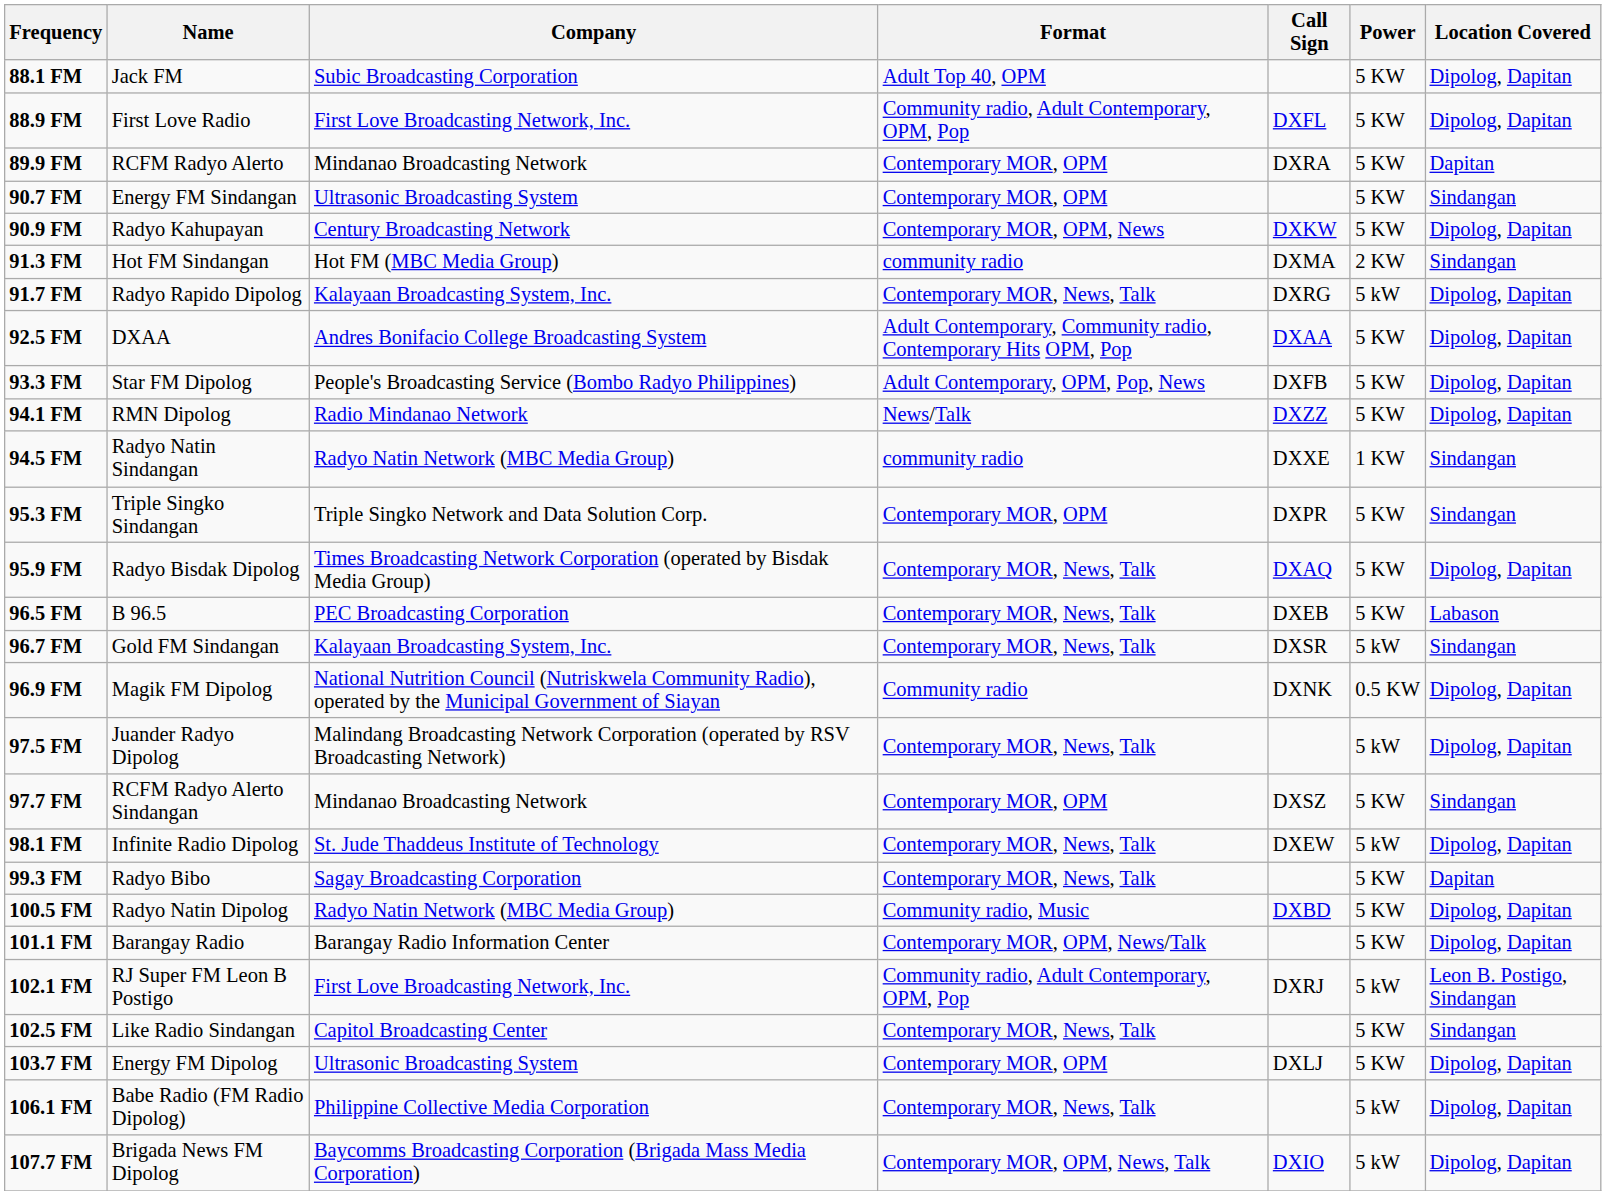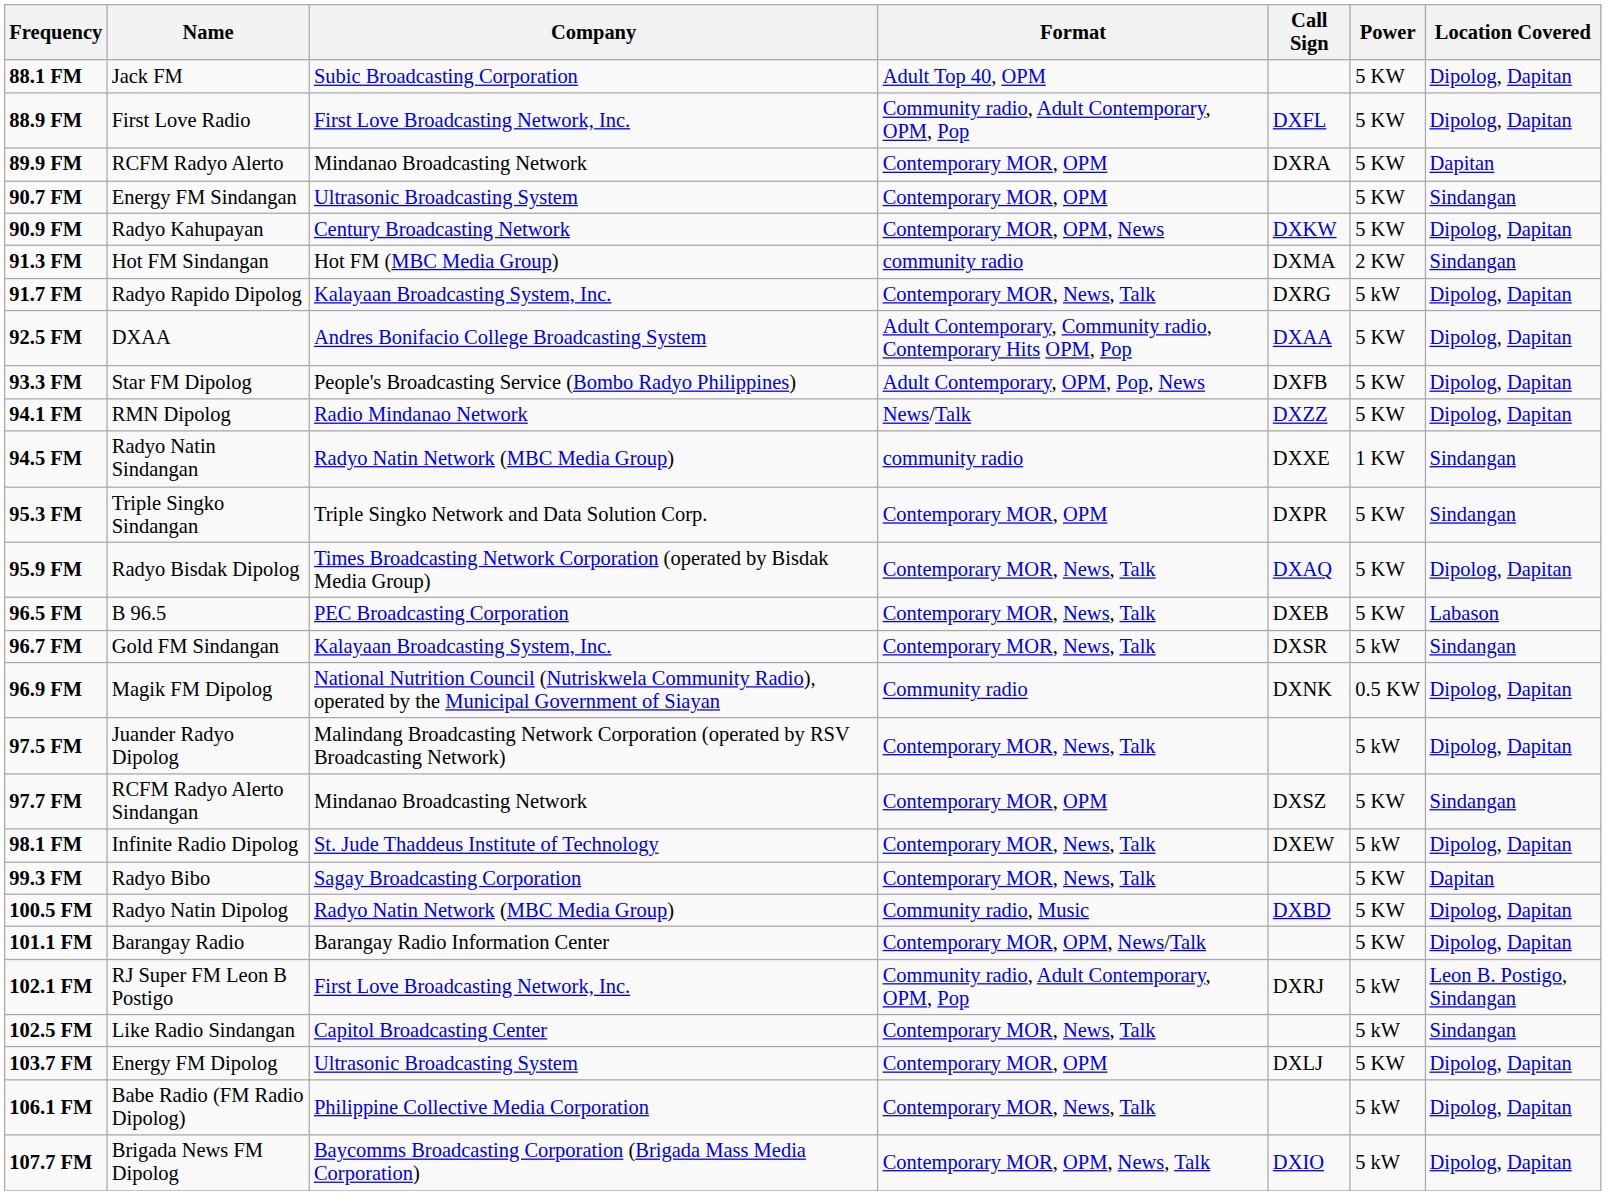 <table class="sortable wikitable">
 <tr>
 <th>Frequency</th>
 <th>Name</th>
 <th>Company</th>
 <th>Format</th>
 <th>Call Sign</th>
 <th>Power</th>
 <th>Location Covered</th>
 </tr>
 <tr>
 <td><strong>88.1 FM</strong></td>
 <td>Jack FM</td>
 <td><a href='#'>Subic Broadcasting Corporation</a></td>
 <td><a href='#'>Adult Top 40</a>, <a href='#'>OPM</a></td>
 <td></td>
 <td>5 KW</td>
 <td><a href='#'>Dipolog</a>, <a href='#'>Dapitan</a></td>
 </tr>
 <tr>
 <td><strong>88.9 FM</strong></td>
 <td>First Love Radio</td>
 <td><a href='#'>First Love Broadcasting Network, Inc.</a></td>
 <td><a href='#'>Community radio</a>, <a href='#'>Adult Contemporary</a>, <a href='#'>OPM</a>, <a href='#'>Pop</a></td>
 <td><a href='#'>DXFL</a></td>
 <td>5 KW</td>
 <td><a href='#'>Dipolog</a>, <a href='#'>Dapitan</a></td>
 </tr>
 <tr>
 <td><strong>89.9 FM</strong></td>
 <td>RCFM Radyo Alerto</td>
 <td>Mindanao Broadcasting Network</td>
 <td><a href='#'>Contemporary MOR</a>, <a href='#'>OPM</a></td>
 <td>DXRA</td>
 <td>5 KW</td>
 <td><a href='#'>Dapitan</a></td>
 </tr>
 <tr>
 <td><strong>90.7 FM</strong></td>
 <td>Energy FM Sindangan</td>
 <td><a href='#'>Ultrasonic Broadcasting System</a></td>
 <td><a href='#'>Contemporary MOR</a>, <a href='#'>OPM</a></td>
 <td></td>
 <td>5 KW</td>
 <td><a href='#'>Sindangan</a></td>
 </tr>
 <tr>
 <td><strong>90.9 FM</strong></td>
 <td>Radyo Kahupayan</td>
 <td><a href='#'>Century Broadcasting Network</a></td>
 <td><a href='#'>Contemporary MOR</a>, <a href='#'>OPM</a>, <a href='#'>News</a></td>
 <td><a href='#'>DXKW</a></td>
 <td>5 KW</td>
 <td><a href='#'>Dipolog</a>, <a href='#'>Dapitan</a></td>
 </tr>
 <tr>
 <td><strong>91.3 FM</strong></td>
 <td>Hot FM Sindangan</td>
 <td>Hot FM (<a href='#'>MBC Media Group</a>)</td>
 <td><a href='#'>community radio</a></td>
 <td>DXMA</td>
 <td>2 KW</td>
 <td><a href='#'>Sindangan</a></td>
 </tr>
 <tr>
 <td><strong>91.7 FM</strong></td>
 <td>Radyo Rapido Dipolog</td>
 <td><a href='#'>Kalayaan Broadcasting System, Inc.</a></td>
 <td><a href='#'>Contemporary MOR</a>, <a href='#'>News</a>, <a href='#'>Talk</a></td>
 <td>DXRG</td>
 <td>5 kW</td>
 <td><a href='#'>Dipolog</a>, <a href='#'>Dapitan</a></td>
 </tr>
 <tr>
 <td><strong>92.5 FM</strong></td>
 <td>DXAA</td>
 <td><a href='#'>Andres Bonifacio College Broadcasting System</a></td>
 <td><a href='#'>Adult Contemporary</a>, <a href='#'>Community radio</a>, <a href='#'>Contemporary Hits</a> <a href='#'>OPM</a>, <a href='#'>Pop</a></td>
 <td><a href='#'>DXAA</a></td>
 <td>5 KW</td>
 <td><a href='#'>Dipolog</a>, <a href='#'>Dapitan</a></td>
 </tr>
 <tr>
 <td><strong>93.3 FM</strong></td>
 <td>Star FM Dipolog</td>
 <td>People's Broadcasting Service (<a href='#'>Bombo Radyo Philippines</a>)</td>
 <td><a href='#'>Adult Contemporary</a>, <a href='#'>OPM</a>, <a href='#'>Pop</a>, <a href='#'>News</a></td>
 <td>DXFB</td>
 <td>5 KW</td>
 <td><a href='#'>Dipolog</a>, <a href='#'>Dapitan</a></td>
 </tr>
 <tr>
 <td><strong>94.1 FM</strong></td>
 <td>RMN Dipolog</td>
 <td><a href='#'>Radio Mindanao Network</a></td>
 <td><a href='#'>News</a>/<a href='#'>Talk</a></td>
 <td><a href='#'>DXZZ</a></td>
 <td>5 KW</td>
 <td><a href='#'>Dipolog</a>, <a href='#'>Dapitan</a></td>
 </tr>
 <tr>
 <td><strong>94.5 FM</strong></td>
 <td>Radyo Natin Sindangan</td>
 <td><a href='#'>Radyo Natin Network</a> (<a href='#'>MBC Media Group</a>)</td>
 <td><a href='#'>community radio</a></td>
 <td>DXXE</td>
 <td>1 KW</td>
 <td><a href='#'>Sindangan</a></td>
 </tr>
 <tr>
 <td><strong>95.3 FM</strong></td>
 <td>Triple Singko Sindangan</td>
 <td>Triple Singko Network and Data Solution Corp.</td>
 <td><a href='#'>Contemporary MOR</a>, <a href='#'>OPM</a></td>
 <td>DXPR</td>
 <td>5 KW</td>
 <td><a href='#'>Sindangan</a></td>
 </tr>
 <tr>
 <td><strong>95.9 FM</strong></td>
 <td>Radyo Bisdak Dipolog</td>
 <td><a href='#'>Times Broadcasting Network Corporation</a> (operated by Bisdak Media Group)</td>
 <td><a href='#'>Contemporary MOR</a>, <a href='#'>News</a>, <a href='#'>Talk</a></td>
 <td><a href='#'>DXAQ</a></td>
 <td>5 KW</td>
 <td><a href='#'>Dipolog</a>, <a href='#'>Dapitan</a></td>
 </tr>
 <tr>
 <td><strong>96.5 FM</strong></td>
 <td>B 96.5</td>
 <td><a href='#'>PEC Broadcasting Corporation</a></td>
 <td><a href='#'>Contemporary MOR</a>, <a href='#'>News</a>, <a href='#'>Talk</a></td>
 <td>DXEB</td>
 <td>5 KW</td>
 <td><a href='#'>Labason</a></td>
 </tr>
 <tr>
 <td><strong>96.7 FM</strong></td>
 <td>Gold FM Sindangan</td>
 <td><a href='#'>Kalayaan Broadcasting System, Inc.</a></td>
 <td><a href='#'>Contemporary MOR</a>, <a href='#'>News</a>, <a href='#'>Talk</a></td>
 <td>DXSR</td>
 <td>5 kW</td>
 <td><a href='#'>Sindangan</a></td>
 </tr>
 <tr>
 <td><strong>96.9 FM</strong></td>
 <td>Magik FM Dipolog</td>
 <td><a href='#'>National Nutrition Council</a> (<a href='#'>Nutriskwela Community Radio</a>), operated by the <a href='#'>Municipal Government of Siayan</a></td>
 <td><a href='#'>Community radio</a></td>
 <td>DXNK</td>
 <td>0.5 KW</td>
 <td><a href='#'>Dipolog</a>, <a href='#'>Dapitan</a></td>
 </tr>
 <tr>
 <td><strong>97.5 FM</strong></td>
 <td>Juander Radyo Dipolog</td>
 <td>Malindang Broadcasting Network Corporation (operated by RSV Broadcasting Network)</td>
 <td><a href='#'>Contemporary MOR</a>, <a href='#'>News</a>, <a href='#'>Talk</a></td>
 <td></td>
 <td>5 kW</td>
 <td><a href='#'>Dipolog</a>, <a href='#'>Dapitan</a></td>
 </tr>
 <tr>
 <td><strong>97.7 FM</strong></td>
 <td>RCFM Radyo Alerto Sindangan</td>
 <td>Mindanao Broadcasting Network</td>
 <td><a href='#'>Contemporary MOR</a>, <a href='#'>OPM</a></td>
 <td>DXSZ</td>
 <td>5 KW</td>
 <td><a href='#'>Sindangan</a></td>
 </tr>
 <tr>
 <td><strong>98.1 FM</strong></td>
 <td>Infinite Radio Dipolog</td>
 <td><a href='#'>St. Jude Thaddeus Institute of Technology</a></td>
 <td><a href='#'>Contemporary MOR</a>, <a href='#'>News</a>, <a href='#'>Talk</a></td>
 <td>DXEW</td>
 <td>5 kW</td>
 <td><a href='#'>Dipolog</a>, <a href='#'>Dapitan</a></td>
 </tr>
 <tr>
 <td><strong>99.3 FM</strong></td>
 <td>Radyo Bibo</td>
 <td><a href='#'>Sagay Broadcasting Corporation</a></td>
 <td><a href='#'>Contemporary MOR</a>, <a href='#'>News</a>, <a href='#'>Talk</a></td>
 <td></td>
 <td>5 KW</td>
 <td><a href='#'>Dapitan</a></td>
 </tr>
 <tr>
 <td><strong>100.5 FM</strong></td>
 <td>Radyo Natin Dipolog</td>
 <td><a href='#'>Radyo Natin Network</a> (<a href='#'>MBC Media Group</a>)</td>
 <td><a href='#'>Community radio</a>, <a href='#'>Music</a></td>
 <td><a href='#'>DXBD</a></td>
 <td>5 KW</td>
 <td><a href='#'>Dipolog</a>, <a href='#'>Dapitan</a></td>
 </tr>
 <tr>
 <td><strong>101.1 FM</strong></td>
 <td>Barangay Radio</td>
 <td>Barangay Radio Information Center</td>
 <td><a href='#'>Contemporary MOR</a>, <a href='#'>OPM</a>, <a href='#'>News</a>/<a href='#'>Talk</a></td>
 <td></td>
 <td>5 KW</td>
 <td><a href='#'>Dipolog</a>, <a href='#'>Dapitan</a></td>
 </tr>
 <tr>
 <td><strong>102.1 FM</strong></td>
 <td>RJ Super FM Leon B Postigo</td>
 <td><a href='#'>First Love Broadcasting Network, Inc.</a></td>
 <td><a href='#'>Community radio</a>, <a href='#'>Adult Contemporary</a>, <a href='#'>OPM</a>, <a href='#'>Pop</a></td>
 <td>DXRJ</td>
 <td>5 kW</td>
 <td><a href='#'>Leon B. Postigo</a>, <a href='#'>Sindangan</a></td>
 </tr>
 <tr>
 <td><strong>102.5 FM</strong></td>
 <td>Like Radio Sindangan</td>
 <td><a href='#'>Capitol Broadcasting Center</a></td>
 <td><a href='#'>Contemporary MOR</a>, <a href='#'>News</a>, <a href='#'>Talk</a></td>
 <td></td>
-<td>5 KW</td>
+<td>5 kW</td>
 <td><a href='#'>Sindangan</a></td>
 </tr>
 <tr>
 <td><strong>103.7 FM</strong></td>
 <td>Energy FM Dipolog</td>
 <td><a href='#'>Ultrasonic Broadcasting System</a></td>
 <td><a href='#'>Contemporary MOR</a>, <a href='#'>OPM</a></td>
 <td>DXLJ</td>
 <td>5 KW</td>
 <td><a href='#'>Dipolog</a>, <a href='#'>Dapitan</a></td>
 </tr>
 <tr>
 <td><strong>106.1 FM</strong></td>
 <td>Babe Radio (FM Radio Dipolog)</td>
 <td><a href='#'>Philippine Collective Media Corporation</a></td>
 <td><a href='#'>Contemporary MOR</a>, <a href='#'>News</a>, <a href='#'>Talk</a></td>
 <td></td>
 <td>5 kW</td>
 <td><a href='#'>Dipolog</a>, <a href='#'>Dapitan</a></td>
 </tr>
 <tr>
 <td><strong>107.7 FM</strong></td>
 <td>Brigada News FM Dipolog</td>
 <td><a href='#'>Baycomms Broadcasting Corporation</a> (<a href='#'>Brigada Mass Media Corporation</a>)</td>
 <td><a href='#'>Contemporary MOR</a>, <a href='#'>OPM</a>, <a href='#'>News</a>, <a href='#'>Talk</a></td>
 <td><a href='#'>DXIO</a></td>
 <td>5 kW</td>
 <td><a href='#'>Dipolog</a>, <a href='#'>Dapitan</a></td>
 </tr>
 <tr>
 </tr>
 </table>
